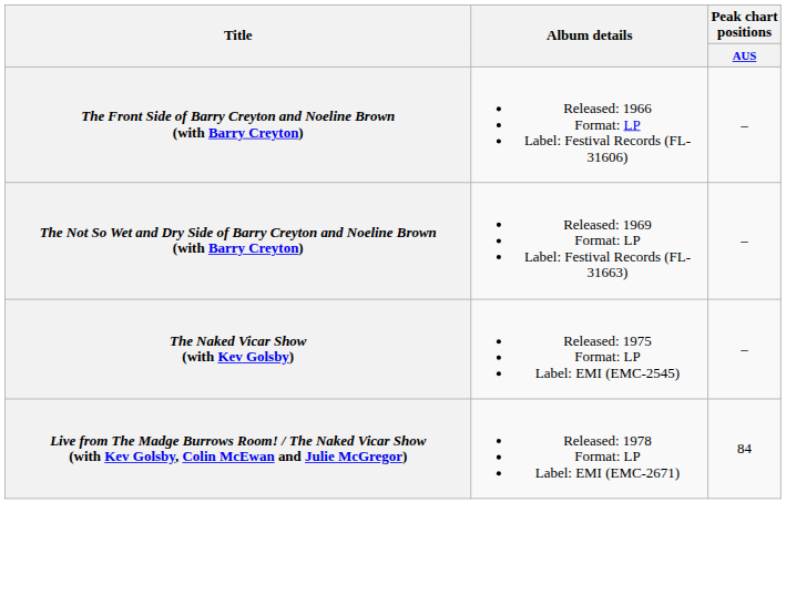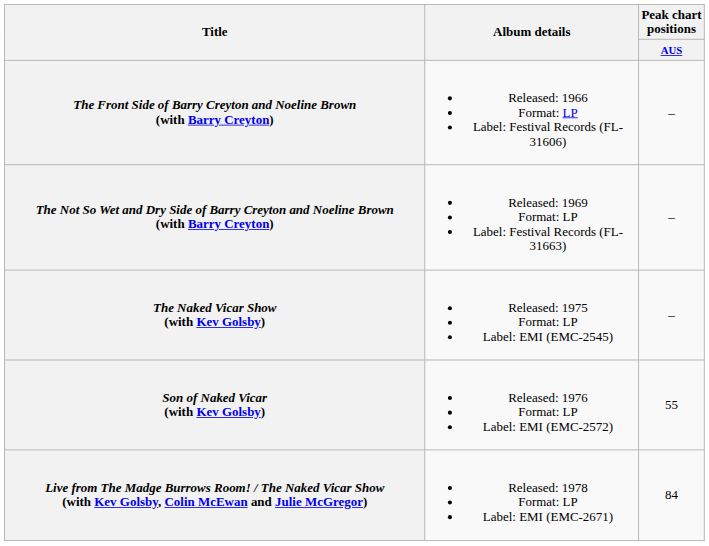 <table class="wikitable plainrowheaders" style="text-align:center;">
 <tr>
 <th scope="col" rowspan="2" style="width:32em;">Title</th>
 <th scope="col" rowspan="2" style="width:16em;">Album details</th>
 <th scope="col">Peak chart<br>positions</th>
 </tr>
 <tr>
 <th scope="col" style="text-align:center;"><small><a href='#'>AUS</a></small><br></th>
 </tr>
 <tr>
 <th scope="row"><em>The Front Side of Barry Creyton and Noeline Brown</em> <br>(with <a href='#'>Barry Creyton</a>)</th>
 <td><br><ul><li>Released: 1966</li><li>Format: <a href='#'>LP</a></li><li>Label: Festival Records (FL-31606)</li></ul></td>
 <td style="text-align:center;">–</td>
 </tr>
 <tr>
 <th scope="row"><em>The Not So Wet and Dry Side of Barry Creyton and Noeline Brown</em> <br>(with <a href='#'>Barry Creyton</a>)</th>
 <td><br><ul><li>Released: 1969</li><li>Format: LP</li><li>Label: Festival Records (FL-31663)</li></ul></td>
 <td style="text-align:center;">–</td>
 </tr>
 <tr>
 <th scope="row"><em>The Naked Vicar Show</em> <br> (with <a href='#'>Kev Golsby</a>)</th>
 <td><br><ul><li>Released: 1975</li><li>Format: LP</li><li>Label: EMI (EMC-2545)</li></ul></td>
 <td style="text-align:center;">–</td>
 </tr>
 <tr>
+<th scope="row"><em>Son of Naked Vicar</em> <br> (with <a href='#'>Kev Golsby</a>)</th>
+<td><br><ul><li>Released: 1976</li><li>Format: LP</li><li>Label: EMI (EMC-2572)</li></ul></td>
+<td style="text-align:center;">55</td>
+</tr>
+<tr>
 <th scope="row"><em>Live from The Madge Burrows Room! / The Naked Vicar Show</em> <br> (with <a href='#'>Kev Golsby</a>, <a href='#'>Colin McEwan</a> and <a href='#'>Julie McGregor</a>)</th>
 <td><br><ul><li>Released: 1978</li><li>Format: LP</li><li>Label: EMI (EMC-2671)</li></ul></td>
 <td style="text-align:center;">84</td>
 </tr>
 </table>
